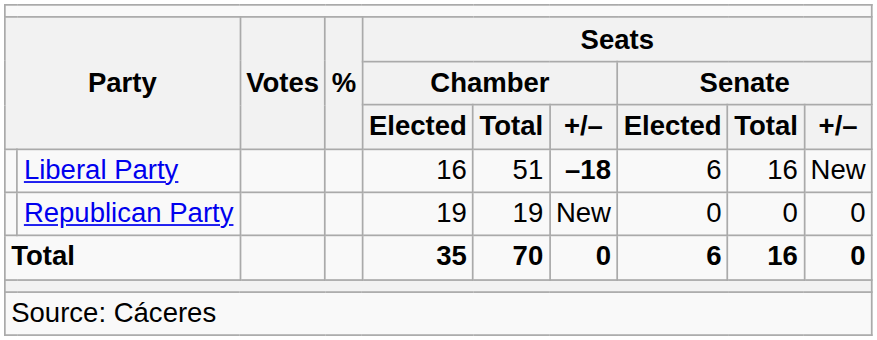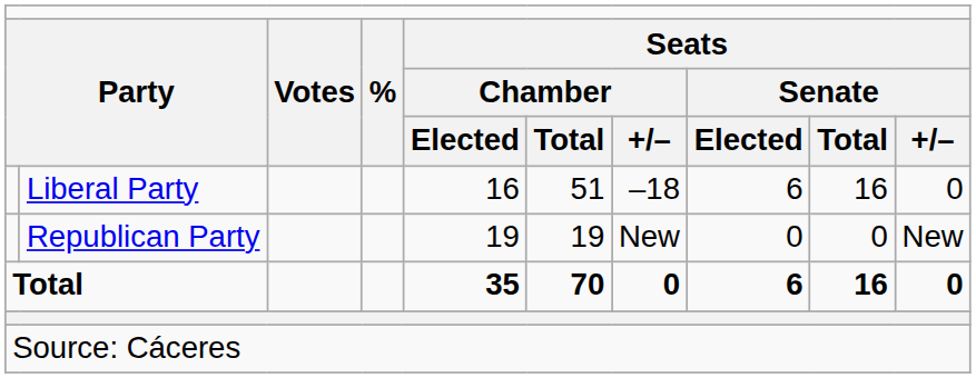 <table class="wikitable sortable" style=text-align:right>
 <tr>
 <td colspan=10> </td>
 </tr>
 <tr>
 <th rowspan=3 colspan=2>Party</th>
 <th rowspan=3>Votes</th>
 <th rowspan=3>%</th>
 <th colspan=6>Seats</th>
 </tr>
 <tr>
 <th colspan=3>Chamber</th>
 <th colspan=3>Senate</th>
 </tr>
 <tr>
 <th>Elected</th>
 <th>Total</th>
 <th>+/–</th>
 <th>Elected</th>
 <th>Total</th>
 <th>+/–</th>
 </tr>
 <tr>
 <td bgcolor=></td>
 <td align=left><a href='#'>Liberal Party</a></td>
 <td></td>
 <td></td>
 <td>16</td>
 <td>51</td>
-<td><strong>–18</strong></td>
+<td>–18</td>
 <td>6</td>
 <td>16</td>
-<td>New</td>
+<td>0</td>
 </tr>
 <tr>
 <td bgcolor=></td>
 <td align=left><a href='#'>Republican Party</a></td>
 <td></td>
 <td></td>
 <td>19</td>
 <td>19</td>
 <td>New</td>
 <td>0</td>
 <td>0</td>
-<td>0</td>
+<td>New</td>
 </tr>
 <tr class=sortbottom>
 <td align=left colspan=2><strong>Total</strong></td>
 <td></td>
 <td></td>
 <td><strong>35</strong></td>
 <td><strong>70</strong></td>
 <td><strong>0</strong></td>
 <td><strong>6</strong></td>
 <td><strong>16</strong></td>
 <td><strong>0</strong></td>
 </tr>
 <tr class=sortbottom>
 <th colspan=10></th>
 </tr>
 <tr class=sortbottom>
 <td align=left colspan=10>Source: Cáceres</td>
 </tr>
 </table>
